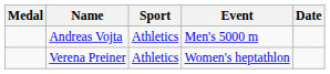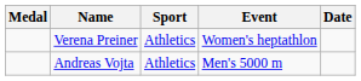 <table class="wikitable sortable" style="font-size:95%">
 <tr>
 <th>Medal</th>
 <th>Name</th>
 <th>Sport</th>
 <th>Event</th>
 <th>Date</th>
 </tr>
 <tr>
 <td></td>
+<td><a href='#'>Verena Preiner</a></td>
+<td><a href='#'>Athletics</a></td>
+<td><a href='#'>Women's heptathlon</a></td>
+<td></td>
+</tr>
+<tr>
+<td></td>
 <td><a href='#'>Andreas Vojta</a></td>
 <td><a href='#'>Athletics</a></td>
 <td><a href='#'>Men's 5000 m</a></td>
 <td></td>
 </tr>
-<tr>
-<td></td>
-<td><a href='#'>Verena Preiner</a></td>
-<td><a href='#'>Athletics</a></td>
-<td><a href='#'>Women's heptathlon</a></td>
-<td></td>
-</tr>
 </table>
